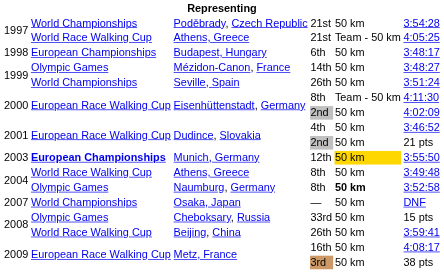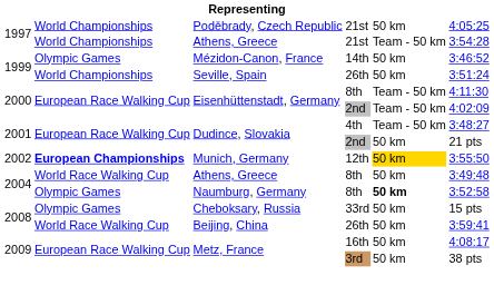 <table>
 <tr>
 <th colspan="6">Representing </th>
 </tr>
 <tr>
 <td rowspan=2>1997</td>
 <td><a href='#'>World Championships</a></td>
 <td><a href='#'>Poděbrady</a>, <a href='#'>Czech Republic</a></td>
 <td>21st</td>
 <td>50 km</td>
-<td><a href='#'>3:54:28</a></td>
+<td><a href='#'>4:05:25</a></td>
 </tr>
 <tr>
-<td><a href='#'>World Race Walking Cup</a></td>
+<td><a href='#'>World Championships</a></td>
 <td><a href='#'>Athens, Greece</a></td>
 <td>21st</td>
 <td>Team - 50 km</td>
-<td><a href='#'>4:05:25</a></td>
-</tr>
-<tr>
-<td>1998</td>
-<td><a href='#'>European Championships</a></td>
-<td><a href='#'>Budapest, Hungary</a></td>
-<td>6th</td>
-<td>50 km</td>
-<td><a href='#'>3:48:17</a></td>
+<td><a href='#'>3:54:28</a></td>
 </tr>
 <tr>
 <td rowspan=2>1999</td>
 <td><a href='#'>Olympic Games</a></td>
 <td><a href='#'>Mézidon-Canon</a>, <a href='#'>France</a></td>
 <td>14th</td>
 <td>50 km</td>
-<td><a href='#'>3:48:27</a></td>
+<td><a href='#'>3:46:52</a></td>
 </tr>
 <tr>
 <td><a href='#'>World Championships</a></td>
 <td><a href='#'>Seville, Spain</a></td>
 <td>26th</td>
 <td>50 km</td>
 <td><a href='#'>3:51:24</a></td>
 </tr>
 <tr>
 <td rowspan=2>2000</td>
 <td rowspan=2><a href='#'>European Race Walking Cup</a></td>
 <td rowspan=2><a href='#'>Eisenhüttenstadt</a>, <a href='#'>Germany</a></td>
 <td>8th</td>
 <td>Team - 50 km</td>
 <td><a href='#'>4:11:30</a></td>
 </tr>
 <tr>
 <td bgcolor=silver>2nd</td>
-<td>50 km</td>
+<td>Team - 50 km</td>
 <td><a href='#'>4:02:09</a></td>
 </tr>
 <tr>
 <td rowspan=2>2001</td>
 <td rowspan=2><a href='#'>European Race Walking Cup</a></td>
 <td rowspan=2><a href='#'>Dudince</a>, <a href='#'>Slovakia</a></td>
 <td>4th</td>
-<td>50 km</td>
-<td><a href='#'>3:46:52</a></td>
+<td>Team - 50 km</td>
+<td><a href='#'>3:48:27</a></td>
 </tr>
 <tr>
 <td bgcolor=silver>2nd</td>
 <td>50 km</td>
 <td>21 pts</td>
 </tr>
 <tr>
-<td>2003</td>
+<td>2002</td>
 <td><strong><a href='#'>European Championships</a></strong></td>
 <td><a href='#'>Munich, Germany</a></td>
 <td>12th</td>
 <td style="background: gold;">50 km</td>
 <td><a href='#'>3:55:50</a></td>
 </tr>
 <tr>
 <td rowspan=2>2004</td>
 <td><a href='#'>World Race Walking Cup</a></td>
 <td><a href='#'>Athens, Greece</a></td>
 <td>8th</td>
 <td>50 km</td>
 <td><a href='#'>3:49:48</a></td>
 </tr>
 <tr>
 <td><a href='#'>Olympic Games</a></td>
 <td><a href='#'>Naumburg</a>, <a href='#'>Germany</a></td>
 <td>8th</td>
 <td><strong>50 km</strong></td>
 <td><a href='#'>3:52:58</a></td>
-</tr>
-<tr>
-<td>2007</td>
-<td><a href='#'>World Championships</a></td>
-<td><a href='#'>Osaka, Japan</a></td>
-<td>—</td>
-<td>50 km</td>
-<td><a href='#'>DNF</a></td>
 </tr>
 <tr>
 <td rowspan=2>2008</td>
 <td><a href='#'>Olympic Games</a></td>
 <td><a href='#'>Cheboksary</a>, <a href='#'>Russia</a></td>
 <td>33rd</td>
 <td>50 km</td>
 <td>15 pts</td>
 </tr>
 <tr>
 <td><a href='#'>World Race Walking Cup</a></td>
 <td><a href='#'>Beijing</a>, <a href='#'>China</a></td>
 <td>26th</td>
 <td>50 km</td>
 <td><a href='#'>3:59:41</a></td>
 </tr>
 <tr>
 <td rowspan=2>2009</td>
 <td rowspan=2><a href='#'>European Race Walking Cup</a></td>
 <td rowspan=2><a href='#'>Metz, France</a></td>
 <td>16th</td>
 <td>50 km</td>
 <td><a href='#'>4:08:17</a></td>
 </tr>
 <tr>
 <td bgcolor="cc9966">3rd</td>
 <td>50 km</td>
 <td>38 pts</td>
 </tr>
 </table>
